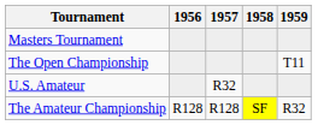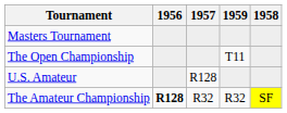 <table class="wikitable" style="font-size:95%;text-align:center;">
 <tr>
 <th>Tournament</th>
 <th>1956</th>
 <th>1957</th>
+<th>1959</th>
 <th>1958</th>
-<th>1959</th>
 </tr>
 <tr>
 <td align=left><a href='#'>Masters Tournament</a></td>
 <td style="background:#eeeeee;"></td>
 <td style="background:#eeeeee;"></td>
 <td style="background:#eeeeee;"></td>
 <td style="background:#eeeeee;"></td>
 </tr>
 <tr>
 <td align=left><a href='#'>The Open Championship</a></td>
 <td style="background:#eeeeee;"></td>
 <td style="background:#eeeeee;"></td>
+<td>T11</td>
 <td style="background:#eeeeee;"></td>
-<td>T11</td>
 </tr>
 <tr>
 <td align=left><a href='#'>U.S. Amateur</a></td>
 <td style="background:#eeeeee;"></td>
-<td>R32</td>
+<td>R128</td>
 <td style="background:#eeeeee;"></td>
 <td style="background:#eeeeee;"></td>
 </tr>
 <tr>
 <td align=left><a href='#'>The Amateur Championship</a></td>
-<td>R128</td>
-<td>R128</td>
+<td><strong>R128</strong></td>
+<td>R32</td>
+<td>R32</td>
 <td style="background:yellow;">SF</td>
-<td>R32</td>
 </tr>
 </table>
